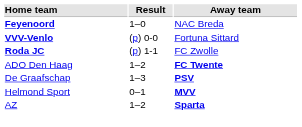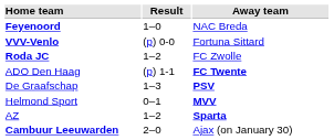 <table>
 <tr bgcolor="#E4E4E4">
 <th style="border-bottom:1px solid #AAAAAA" width="200" align="left">Home team</th>
 <th style="border-bottom:1px solid #AAAAAA" width="70" align="center">Result</th>
 <th style="border-bottom:1px solid #AAAAAA" width="200">Away team</th>
 </tr>
 <tr>
 <td><strong><a href='#'>Feyenoord</a></strong></td>
 <td>1–0</td>
 <td><a href='#'>NAC Breda</a></td>
 </tr>
 <tr>
 <td><strong><a href='#'>VVV-Venlo</a></strong></td>
 <td>(<a href='#'>p</a>) 0-0</td>
 <td><a href='#'>Fortuna Sittard</a></td>
 </tr>
 <tr>
 <td><strong><a href='#'>Roda JC</a></strong></td>
-<td>(<a href='#'>p</a>) 1-1</td>
+<td>1–2</td>
 <td><a href='#'>FC Zwolle</a></td>
 </tr>
 <tr>
 <td><a href='#'>ADO Den Haag</a></td>
-<td>1–2</td>
+<td>(<a href='#'>p</a>) 1-1</td>
 <td><strong><a href='#'>FC Twente</a></strong></td>
 </tr>
 <tr>
 <td><a href='#'>De Graafschap</a></td>
 <td>1–3</td>
 <td><strong><a href='#'>PSV</a></strong></td>
 </tr>
 <tr>
 <td><a href='#'>Helmond Sport</a></td>
 <td>0–1</td>
 <td><strong><a href='#'>MVV</a></strong></td>
 </tr>
 <tr>
 <td><a href='#'>AZ</a></td>
 <td>1–2</td>
 <td><strong><a href='#'>Sparta</a></strong></td>
 </tr>
+<tr>
+<td><strong><a href='#'>Cambuur Leeuwarden</a></strong></td>
+<td>2–0</td>
+<td><a href='#'>Ajax</a> (on January 30)</td>
+</tr>
 </table>
